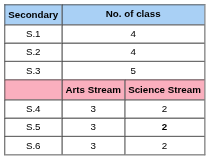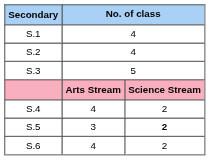 <table border="1" cellpadding="5" cellspacing="0"　>
 <tr style="background:#A9D0F5">
 <th>Secondary</th>
 <th colspan=2 align="center">No. of class  　</th>
 </tr>
 <tr align="center">
 <td>S.1</td>
 <td colspan=2 align="center">4</td>
 </tr>
 <tr align="center">
 <td>S.2</td>
 <td colspan=2 align="center">4</td>
 </tr>
 <tr align="center">
 <td>S.3</td>
 <td colspan=2 align="center">5</td>
 </tr>
 <tr style="background:#FAAFBE">
 <td>　</td>
 <td><strong>Arts Stream</strong></td>
 <td><strong>Science Stream</strong></td>
 </tr>
 <tr align="center">
 <td>S.4</td>
-<td>3</td>
+<td>4</td>
 <td>2</td>
 </tr>
 <tr align="center">
 <td>S.5</td>
 <td>3</td>
 <td><strong>2</strong></td>
 </tr>
 <tr align="center">
 <td>S.6</td>
-<td>3</td>
+<td>4</td>
 <td>2</td>
 </tr>
 </table>
